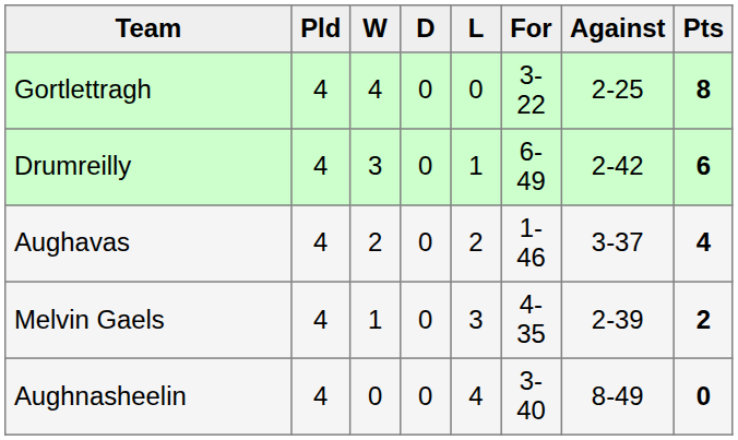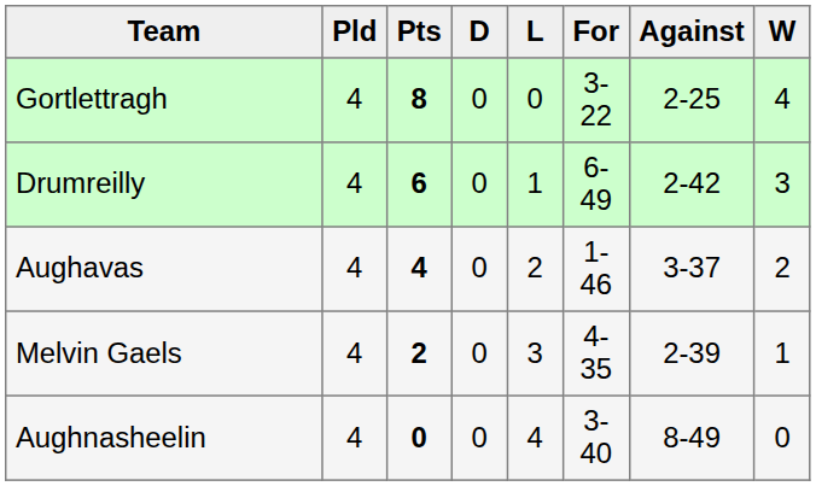 <table style=border-collapse:collapse border=1 cellspacing=0 cellpadding=5>
 <tr align=center bgcolor=#efefef>
 <th width=165>Team</th>
 <th width=20>Pld</th>
-<th width=20>W</th>
+<th width=20>Pts</th>
 <th width=20>D</th>
 <th width=20>L</th>
 <th width=20>For</th>
 <th width=20>Against</th>
-<th width=20>Pts</th>
+<th width=20>W</th>
 </tr>
 <tr align=center style="background:#ccffcc;">
 <td style="text-align:left;">Gortlettragh</td>
 <td>4</td>
-<td>4</td>
+<td><strong>8</strong></td>
 <td>0</td>
 <td>0</td>
 <td>3-22</td>
 <td>2-25</td>
-<td><strong>8</strong></td>
+<td>4</td>
 </tr>
 <tr align=center style="background:#ccffcc;">
 <td style="text-align:left;">Drumreilly</td>
 <td>4</td>
-<td>3</td>
+<td><strong>6</strong></td>
 <td>0</td>
 <td>1</td>
 <td>6-49</td>
 <td>2-42</td>
-<td><strong>6</strong></td>
+<td>3</td>
 </tr>
 <tr align=center style="background:#f5f5f5;">
 <td style="text-align:left;">Aughavas</td>
 <td>4</td>
-<td>2</td>
+<td><strong>4</strong></td>
 <td>0</td>
 <td>2</td>
 <td>1-46</td>
 <td>3-37</td>
-<td><strong>4</strong></td>
+<td>2</td>
 </tr>
 <tr align=center style="background:#f5f5f5;">
 <td style="text-align:left;">Melvin Gaels</td>
 <td>4</td>
-<td>1</td>
+<td><strong>2</strong></td>
 <td>0</td>
 <td>3</td>
 <td>4-35</td>
 <td>2-39</td>
-<td><strong>2</strong></td>
+<td>1</td>
 </tr>
 <tr align=center style="background:#f5f5f5;">
 <td style="text-align:left;">Aughnasheelin</td>
 <td>4</td>
-<td>0</td>
+<td><strong>0</strong></td>
 <td>0</td>
 <td>4</td>
 <td>3-40</td>
 <td>8-49</td>
-<td><strong>0</strong></td>
+<td>0</td>
 </tr>
 </table>
